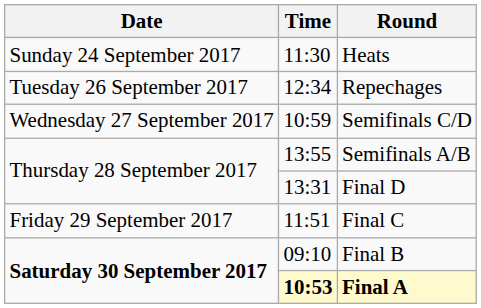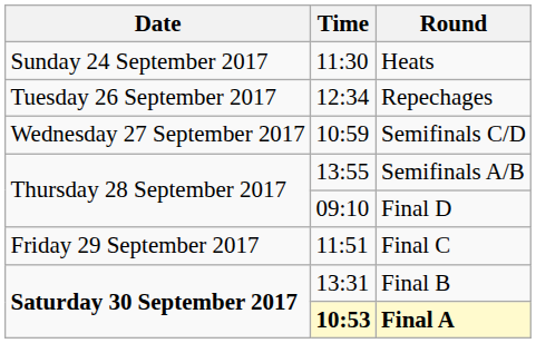 <table class="wikitable">
 <tr>
 <th>Date</th>
 <th>Time</th>
 <th>Round</th>
 </tr>
 <tr>
 <td>Sunday 24 September 2017</td>
 <td>11:30</td>
 <td>Heats</td>
 </tr>
 <tr>
 <td>Tuesday 26 September 2017</td>
 <td>12:34</td>
 <td>Repechages</td>
 </tr>
 <tr>
 <td>Wednesday 27 September 2017</td>
 <td>10:59</td>
 <td>Semifinals C/D</td>
 </tr>
 <tr>
 <td rowspan=2>Thursday 28 September 2017</td>
 <td>13:55</td>
 <td>Semifinals A/B</td>
 </tr>
 <tr>
-<td>13:31</td>
+<td>09:10</td>
 <td>Final D</td>
 </tr>
 <tr>
 <td>Friday 29 September 2017</td>
 <td>11:51</td>
 <td>Final C</td>
 </tr>
 <tr>
 <td rowspan=2><strong>Saturday 30 September 2017</strong></td>
-<td>09:10</td>
+<td>13:31</td>
 <td>Final B</td>
 </tr>
 <tr>
 <td style=background:lemonchiffon><strong>10:53</strong></td>
 <td style=background:lemonchiffon><strong>Final A</strong></td>
 </tr>
 </table>
